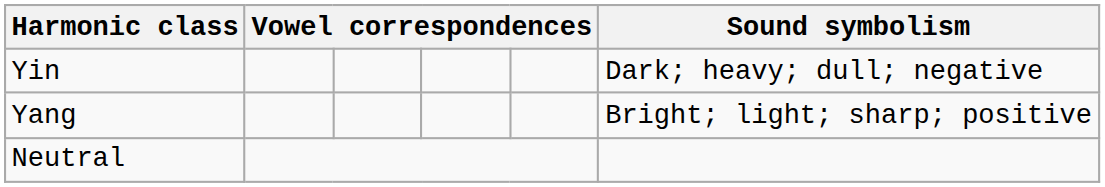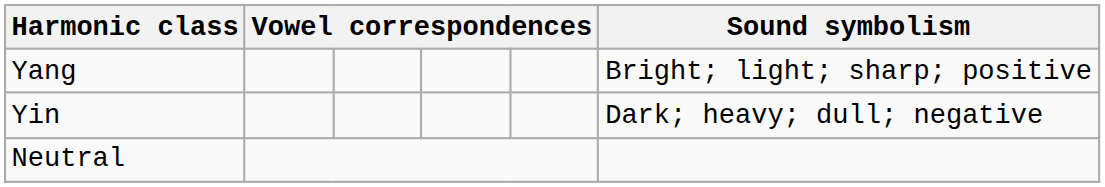 <table class="wikitable">
 <tr>
 <th>Harmonic class</th>
 <th colspan="4">Vowel correspondences</th>
 <th>Sound symbolism</th>
+</tr>
+<tr>
+<td>Yang</td>
+<td></td>
+<td></td>
+<td></td>
+<td></td>
+<td>Bright; light; sharp; positive</td>
 </tr>
 <tr>
 <td>Yin</td>
 <td></td>
 <td></td>
 <td></td>
 <td></td>
 <td>Dark; heavy; dull; negative</td>
 </tr>
 <tr>
-<td>Yang</td>
-<td></td>
-<td></td>
-<td></td>
-<td></td>
-<td>Bright; light; sharp; positive</td>
-</tr>
-<tr>
 <td>Neutral</td>
 <td colspan="4"><div></div></td>
 <td></td>
 </tr>
 </table>
